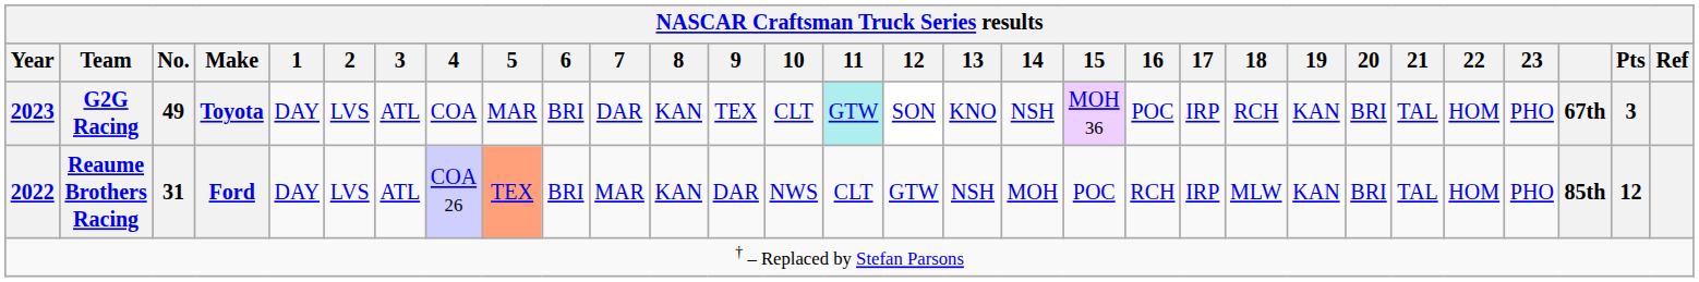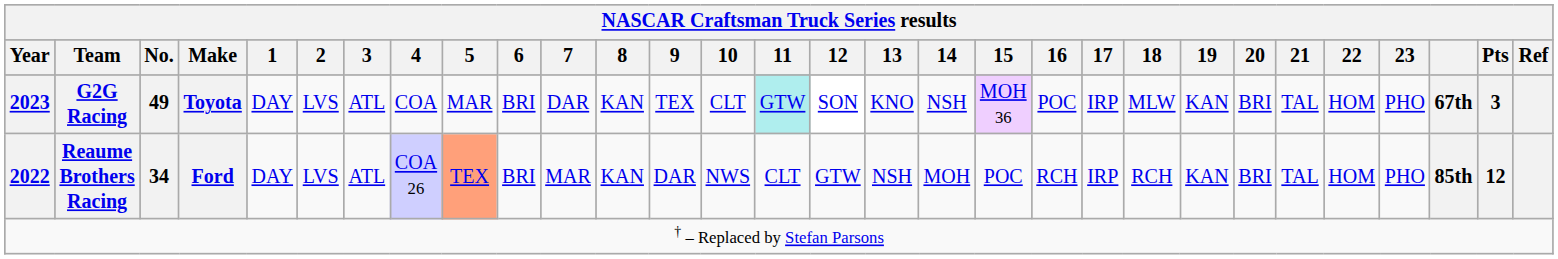 <table class="wikitable" style="text-align:center; font-size:75%">
 <tr>
 <th colspan=45><a href='#'>NASCAR Craftsman Truck Series</a> results</th>
 </tr>
 <tr>
 <th>Year</th>
 <th>Team</th>
 <th>No.</th>
 <th>Make</th>
 <th>1</th>
 <th>2</th>
 <th>3</th>
 <th>4</th>
 <th>5</th>
 <th>6</th>
 <th>7</th>
 <th>8</th>
 <th>9</th>
 <th>10</th>
 <th>11</th>
 <th>12</th>
 <th>13</th>
 <th>14</th>
 <th>15</th>
 <th>16</th>
 <th>17</th>
 <th>18</th>
 <th>19</th>
 <th>20</th>
 <th>21</th>
 <th>22</th>
 <th>23</th>
 <th></th>
 <th>Pts</th>
 <th>Ref</th>
 </tr>
 <tr>
 <th><a href='#'>2023</a></th>
 <th><a href='#'>G2G Racing</a></th>
 <th>49</th>
 <th><a href='#'>Toyota</a></th>
 <td><a href='#'>DAY</a></td>
 <td><a href='#'>LVS</a></td>
 <td><a href='#'>ATL</a></td>
 <td><a href='#'>COA</a></td>
 <td><a href='#'>MAR</a></td>
 <td><a href='#'>BRI</a></td>
 <td><a href='#'>DAR</a></td>
 <td><a href='#'>KAN</a></td>
 <td><a href='#'>TEX</a></td>
 <td><a href='#'>CLT</a></td>
 <td style="background: paleturquoise;"><a href='#'>GTW</a></td>
 <td style="background:#FFFFFF;"><a href='#'>SON</a><br></td>
 <td><a href='#'>KNO</a></td>
 <td><a href='#'>NSH</a></td>
 <td style="background:#EFCFFF;"><a href='#'>MOH</a><br><small>36</small></td>
 <td><a href='#'>POC</a></td>
 <td><a href='#'>IRP</a></td>
-<td><a href='#'>RCH</a></td>
+<td><a href='#'>MLW</a></td>
 <td><a href='#'>KAN</a></td>
 <td><a href='#'>BRI</a></td>
 <td><a href='#'>TAL</a></td>
 <td><a href='#'>HOM</a></td>
 <td><a href='#'>PHO</a></td>
 <th>67th</th>
 <th>3</th>
 <th></th>
 </tr>
 <tr>
 <th><a href='#'>2022</a></th>
 <th><a href='#'>Reaume Brothers Racing</a></th>
-<th>31</th>
+<th>34</th>
 <th><a href='#'>Ford</a></th>
 <td><a href='#'>DAY</a></td>
 <td><a href='#'>LVS</a></td>
 <td><a href='#'>ATL</a></td>
 <td style="background:#CFCFFF;"><a href='#'>COA</a><br><small>26</small></td>
 <td style="background: lightsalmon;"><a href='#'>TEX</a></td>
 <td><a href='#'>BRI</a></td>
 <td><a href='#'>MAR</a></td>
 <td><a href='#'>KAN</a></td>
 <td><a href='#'>DAR</a></td>
 <td><a href='#'>NWS</a></td>
 <td><a href='#'>CLT</a></td>
 <td><a href='#'>GTW</a></td>
 <td><a href='#'>NSH</a></td>
 <td><a href='#'>MOH</a></td>
 <td><a href='#'>POC</a></td>
 <td><a href='#'>RCH</a></td>
 <td><a href='#'>IRP</a></td>
-<td><a href='#'>MLW</a></td>
+<td><a href='#'>RCH</a></td>
 <td><a href='#'>KAN</a></td>
 <td><a href='#'>BRI</a></td>
 <td><a href='#'>TAL</a></td>
 <td><a href='#'>HOM</a></td>
 <td><a href='#'>PHO</a></td>
 <th>85th</th>
 <th>12</th>
 <th></th>
 </tr>
 <tr>
 <td colspan=45><small><sup>†</sup> – Replaced by <a href='#'>Stefan Parsons</a></small></td>
 </tr>
 </table>
